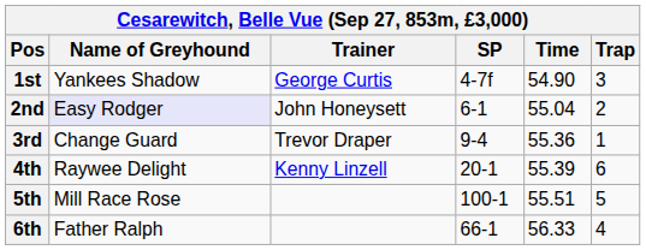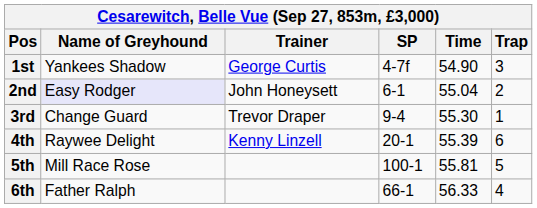 <table class="wikitable">
 <tr>
 <th colspan="6"><a href='#'>Cesarewitch</a>, <a href='#'>Belle Vue</a> (Sep 27, 853m, £3,000)</th>
 </tr>
 <tr>
 <th width=30>Pos</th>
 <th width=180>Name of Greyhound</th>
 <th width=150>Trainer</th>
 <th width=50>SP</th>
 <th width=50>Time</th>
 <th width=30>Trap</th>
 </tr>
 <tr>
 <th>1st</th>
 <td>Yankees Shadow</td>
 <td><a href='#'>George Curtis</a></td>
 <td>4-7f</td>
 <td>54.90</td>
 <td>3</td>
 </tr>
 <tr>
 <th>2nd</th>
 <td style="background: lavender;">Easy Rodger</td>
 <td>John Honeysett</td>
 <td>6-1</td>
 <td>55.04</td>
 <td>2</td>
 </tr>
 <tr>
 <th>3rd</th>
 <td>Change Guard</td>
 <td>Trevor Draper</td>
 <td>9-4</td>
-<td>55.36</td>
+<td>55.30</td>
 <td>1</td>
 </tr>
 <tr>
 <th>4th</th>
 <td>Raywee Delight</td>
 <td><a href='#'>Kenny Linzell</a></td>
 <td>20-1</td>
 <td>55.39</td>
 <td>6</td>
 </tr>
 <tr>
 <th>5th</th>
 <td>Mill Race Rose</td>
 <td></td>
 <td>100-1</td>
-<td>55.51</td>
+<td>55.81</td>
 <td>5</td>
 </tr>
 <tr>
 <th>6th</th>
 <td>Father Ralph</td>
 <td></td>
 <td>66-1</td>
 <td>56.33</td>
 <td>4</td>
 </tr>
 </table>
